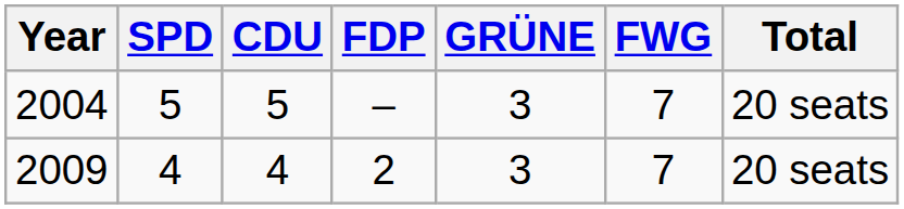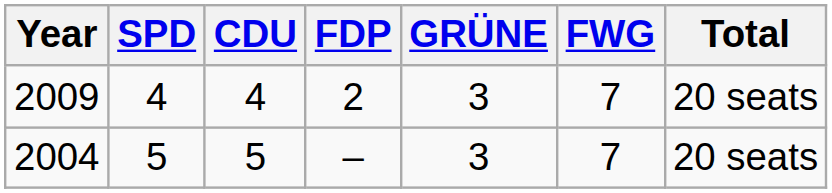 <table class="wikitable" style="text-align:center;">
 <tr>
 <th>Year</th>
 <th><a href='#'>SPD</a></th>
 <th><a href='#'>CDU</a></th>
 <th><a href='#'>FDP</a></th>
 <th><a href='#'>GRÜNE</a></th>
 <th><a href='#'>FWG</a></th>
 <th>Total</th>
 </tr>
 <tr>
+<td>2009</td>
+<td>4</td>
+<td>4</td>
+<td>2</td>
+<td>3</td>
+<td>7</td>
+<td>20 seats</td>
+</tr>
+<tr>
 <td>2004</td>
 <td>5</td>
 <td>5</td>
 <td>–</td>
 <td>3</td>
 <td>7</td>
 <td>20 seats</td>
 </tr>
-<tr>
-<td>2009</td>
-<td>4</td>
-<td>4</td>
-<td>2</td>
-<td>3</td>
-<td>7</td>
-<td>20 seats</td>
-</tr>
 </table>
